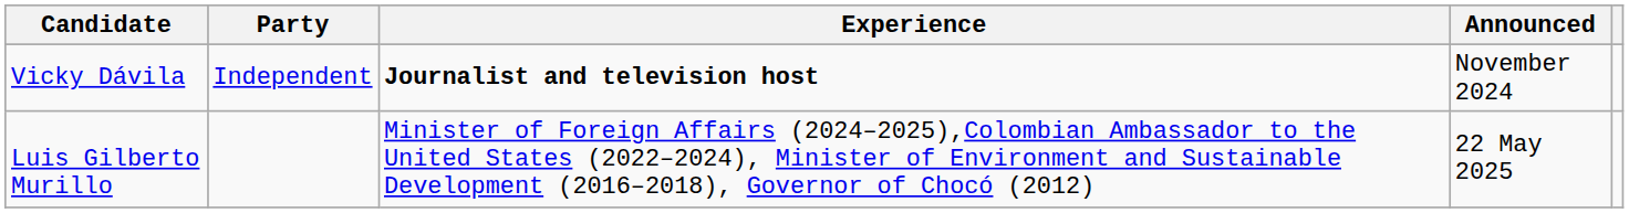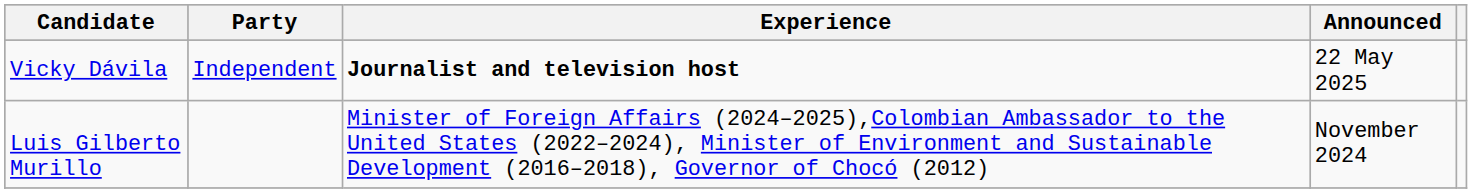 <table class="wikitable">
 <tr>
 <th>Candidate</th>
 <th>Party</th>
 <th>Experience</th>
 <th>Announced</th>
 <th></th>
 </tr>
 <tr>
 <td><a href='#'>Vicky Dávila</a></td>
 <td><a href='#'>Independent</a></td>
 <td><strong>Journalist and television host</strong></td>
-<td>November 2024</td>
+<td>22 May 2025</td>
 <td></td>
 </tr>
 <tr>
 <td><br><a href='#'>Luis Gilberto Murillo</a></td>
 <td></td>
 <td><a href='#'>Minister of Foreign Affairs</a> (2024–2025),<a href='#'>Colombian Ambassador to the United States</a> (2022–2024), <a href='#'>Minister of Environment and Sustainable Development</a> (2016–2018), <a href='#'>Governor of Chocó</a> (2012)</td>
-<td>22 May 2025</td>
+<td>November 2024</td>
 <td></td>
 </tr>
 </table>
